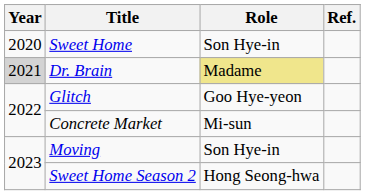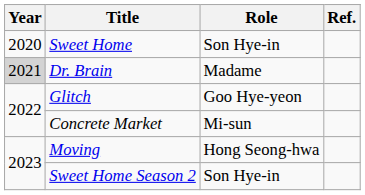 <table class="wikitable">
 <tr>
 <th>Year</th>
 <th>Title</th>
 <th>Role</th>
 <th>Ref.</th>
 </tr>
 <tr>
 <td>2020</td>
 <td><em><a href='#'>Sweet Home</a></em></td>
 <td>Son Hye-in</td>
 <td></td>
 </tr>
 <tr>
 <td style="background: lightgrey;">2021</td>
 <td><em><a href='#'>Dr. Brain</a></em></td>
-<td style="background: khaki;">Madame</td>
+<td>Madame</td>
 <td></td>
 </tr>
 <tr>
 <td rowspan="2">2022</td>
 <td><em><a href='#'>Glitch</a></em></td>
 <td>Goo Hye-yeon</td>
 <td></td>
 </tr>
 <tr>
 <td><em>Concrete Market</em></td>
 <td>Mi-sun</td>
 <td></td>
 </tr>
 <tr>
 <td rowspan="2">2023</td>
 <td><em><a href='#'>Moving</a></em></td>
-<td>Son Hye-in</td>
+<td>Hong Seong-hwa</td>
 <td></td>
 </tr>
 <tr>
 <td><em><a href='#'>Sweet Home Season 2</a></em></td>
-<td>Hong Seong-hwa</td>
+<td>Son Hye-in</td>
 <td></td>
 </tr>
 </table>
